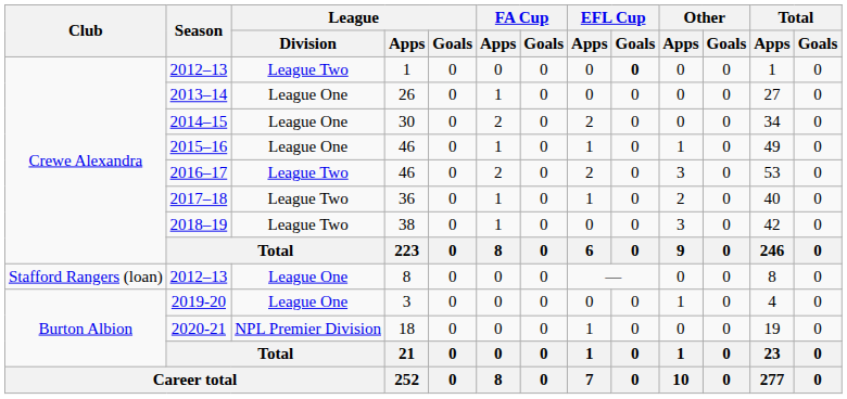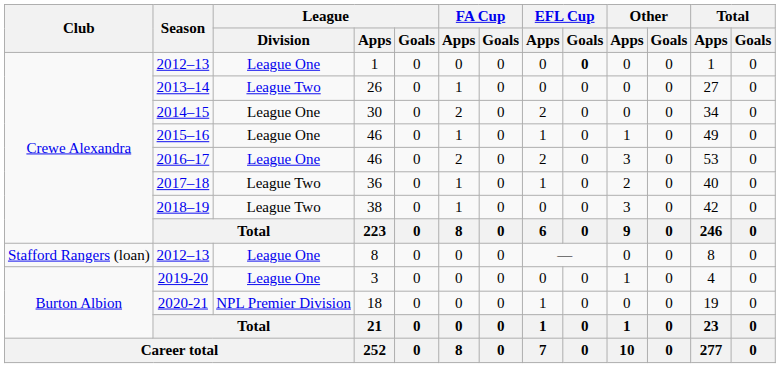 <table class="wikitable" style="text-align: center;">
 <tr>
 <th rowspan="2">Club</th>
 <th rowspan="2">Season</th>
 <th colspan="3">League</th>
 <th colspan="2"><a href='#'>FA Cup</a></th>
 <th colspan="2"><a href='#'>EFL Cup</a></th>
 <th colspan="2">Other</th>
 <th colspan="2">Total</th>
 </tr>
 <tr>
 <th>Division</th>
 <th>Apps</th>
 <th>Goals</th>
 <th>Apps</th>
 <th>Goals</th>
 <th>Apps</th>
 <th>Goals</th>
 <th>Apps</th>
 <th>Goals</th>
 <th>Apps</th>
 <th>Goals</th>
 </tr>
 <tr>
 <td rowspan="8"><a href='#'>Crewe Alexandra</a></td>
 <td><a href='#'>2012–13</a></td>
-<td><a href='#'>League Two</a></td>
+<td><a href='#'>League One</a></td>
 <td>1</td>
 <td>0</td>
 <td>0</td>
 <td>0</td>
 <td>0</td>
 <td><strong>0</strong></td>
 <td>0</td>
 <td>0</td>
 <td>1</td>
 <td>0</td>
 </tr>
 <tr>
 <td><a href='#'>2013–14</a></td>
-<td>League One</td>
+<td><a href='#'>League Two</a></td>
 <td>26</td>
 <td>0</td>
 <td>1</td>
 <td>0</td>
 <td>0</td>
 <td>0</td>
 <td>0</td>
 <td>0</td>
 <td>27</td>
 <td>0</td>
 </tr>
 <tr>
 <td><a href='#'>2014–15</a></td>
 <td>League One</td>
 <td>30</td>
 <td>0</td>
 <td>2</td>
 <td>0</td>
 <td>2</td>
 <td>0</td>
 <td>0</td>
 <td>0</td>
 <td>34</td>
 <td>0</td>
 </tr>
 <tr>
 <td><a href='#'>2015–16</a></td>
 <td>League One</td>
 <td>46</td>
 <td>0</td>
 <td>1</td>
 <td>0</td>
 <td>1</td>
 <td>0</td>
 <td>1</td>
 <td>0</td>
 <td>49</td>
 <td>0</td>
 </tr>
 <tr>
 <td><a href='#'>2016–17</a></td>
-<td><a href='#'>League Two</a></td>
+<td><a href='#'>League One</a></td>
 <td>46</td>
 <td>0</td>
 <td>2</td>
 <td>0</td>
 <td>2</td>
 <td>0</td>
 <td>3</td>
 <td>0</td>
 <td>53</td>
 <td>0</td>
 </tr>
 <tr>
 <td><a href='#'>2017–18</a></td>
 <td>League Two</td>
 <td>36</td>
 <td>0</td>
 <td>1</td>
 <td>0</td>
 <td>1</td>
 <td>0</td>
 <td>2</td>
 <td>0</td>
 <td>40</td>
 <td>0</td>
 </tr>
 <tr>
 <td><a href='#'>2018–19</a></td>
 <td>League Two</td>
 <td>38</td>
 <td>0</td>
 <td>1</td>
 <td>0</td>
 <td>0</td>
 <td>0</td>
 <td>3</td>
 <td>0</td>
 <td>42</td>
 <td>0</td>
 </tr>
 <tr>
 <th colspan="2">Total</th>
 <th>223</th>
 <th>0</th>
 <th>8</th>
 <th>0</th>
 <th>6</th>
 <th>0</th>
 <th>9</th>
 <th>0</th>
 <th>246</th>
 <th>0</th>
 </tr>
 <tr>
 <td rowspan="1"><a href='#'>Stafford Rangers</a> (loan)</td>
 <td><a href='#'>2012–13</a></td>
 <td><a href='#'>League One</a></td>
 <td>8</td>
 <td>0</td>
 <td>0</td>
 <td>0</td>
 <td colspan="2">—</td>
 <td>0</td>
 <td>0</td>
 <td>8</td>
 <td>0</td>
 </tr>
 <tr>
 <td rowspan="3"><a href='#'>Burton Albion</a></td>
 <td><a href='#'>2019-20</a></td>
 <td><a href='#'>League One</a></td>
 <td>3</td>
 <td>0</td>
 <td>0</td>
 <td>0</td>
 <td>0</td>
 <td>0</td>
 <td>1</td>
 <td>0</td>
 <td>4</td>
 <td>0</td>
 </tr>
 <tr>
 <td><a href='#'>2020-21</a></td>
 <td><a href='#'>NPL Premier Division</a></td>
 <td>18</td>
 <td>0</td>
 <td>0</td>
 <td>0</td>
 <td>1</td>
 <td>0</td>
 <td>0</td>
 <td>0</td>
 <td>19</td>
 <td>0</td>
 </tr>
 <tr>
 <th colspan="2">Total</th>
 <th>21</th>
 <th>0</th>
 <th>0</th>
 <th>0</th>
 <th>1</th>
 <th>0</th>
 <th>1</th>
 <th>0</th>
 <th>23</th>
 <th>0</th>
 </tr>
 <tr>
 <th colspan="3">Career total</th>
 <th>252</th>
 <th>0</th>
 <th>8</th>
 <th>0</th>
 <th>7</th>
 <th>0</th>
 <th>10</th>
 <th>0</th>
 <th>277</th>
 <th>0</th>
 </tr>
 </table>
